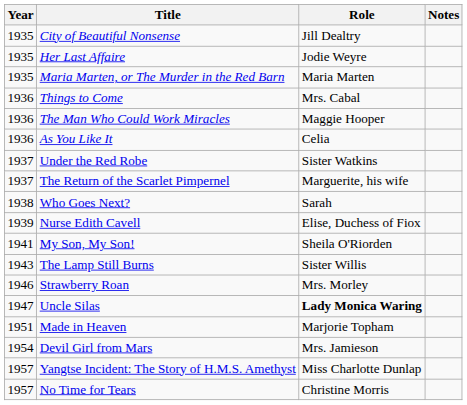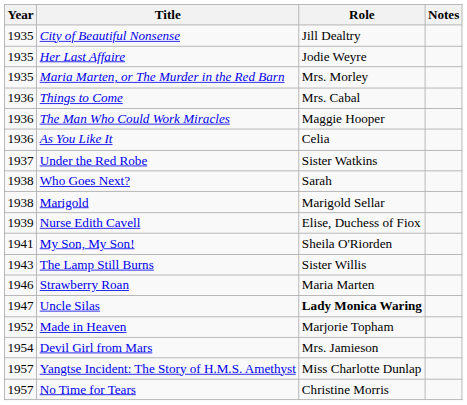 <table class="wikitable">
 <tr>
 <th>Year</th>
 <th>Title</th>
 <th>Role</th>
 <th>Notes</th>
 </tr>
 <tr>
 <td>1935</td>
 <td><em><a href='#'>City of Beautiful Nonsense</a></em></td>
 <td>Jill Dealtry</td>
 <td></td>
 </tr>
 <tr>
 <td>1935</td>
 <td><em><a href='#'>Her Last Affaire</a></em></td>
 <td>Jodie Weyre</td>
 <td></td>
 </tr>
 <tr>
 <td>1935</td>
 <td><em><a href='#'>Maria Marten, or The Murder in the Red Barn</a></em></td>
-<td>Maria Marten</td>
+<td>Mrs. Morley</td>
 <td></td>
 </tr>
 <tr>
 <td>1936</td>
 <td><em><a href='#'>Things to Come</a></em></td>
 <td>Mrs. Cabal</td>
 <td></td>
 </tr>
 <tr>
 <td>1936</td>
 <td><em><a href='#'>The Man Who Could Work Miracles</a></em></td>
 <td>Maggie Hooper</td>
 <td></td>
 </tr>
 <tr>
 <td>1936</td>
 <td><em><a href='#'>As You Like It</a></td>
 <td>Celia</td>
 <td></td>
 </tr>
 <tr>
 <td>1937</td>
 <td></em><a href='#'>Under the Red Robe</a><em></td>
 <td>Sister Watkins</td>
 <td></td>
 </tr>
 <tr>
-<td>1937</td>
-<td></em><a href='#'>The Return of the Scarlet Pimpernel</a><em></td>
-<td>Marguerite, his wife</td>
+<td>1938</td>
+<td></em><a href='#'>Who Goes Next?</a><em></td>
+<td>Sarah</td>
 <td></td>
 </tr>
 <tr>
 <td>1938</td>
-<td></em><a href='#'>Who Goes Next?</a><em></td>
-<td>Sarah</td>
+<td></em><a href='#'>Marigold</a><em></td>
+<td>Marigold Sellar</td>
 <td></td>
 </tr>
 <tr>
 <td>1939</td>
 <td></em><a href='#'>Nurse Edith Cavell</a><em></td>
 <td>Elise, Duchess of Fiox</td>
 <td></td>
 </tr>
 <tr>
 <td>1941</td>
 <td></em><a href='#'>My Son, My Son!</a><em></td>
 <td>Sheila O'Riorden</td>
 <td></td>
 </tr>
 <tr>
 <td>1943</td>
 <td></em><a href='#'>The Lamp Still Burns</a><em></td>
 <td>Sister Willis</td>
 <td></td>
 </tr>
 <tr>
 <td>1946</td>
 <td></em><a href='#'>Strawberry Roan</a><em></td>
-<td>Mrs. Morley</td>
+<td>Maria Marten</td>
 <td></td>
 </tr>
 <tr>
 <td>1947</td>
 <td></em><a href='#'>Uncle Silas</a><em></td>
 <td><strong>Lady Monica Waring</strong></td>
 <td></td>
 </tr>
 <tr>
-<td>1951</td>
+<td>1952</td>
 <td></em><a href='#'>Made in Heaven</a><em></td>
 <td>Marjorie Topham</td>
 <td></td>
 </tr>
 <tr>
 <td>1954</td>
 <td></em><a href='#'>Devil Girl from Mars</a><em></td>
 <td>Mrs. Jamieson</td>
 <td></td>
 </tr>
 <tr>
 <td>1957</td>
 <td></em><a href='#'>Yangtse Incident: The Story of H.M.S. Amethyst</a><em></td>
 <td>Miss Charlotte Dunlap</td>
 <td></td>
 </tr>
 <tr>
 <td>1957</td>
 <td></em><a href='#'>No Time for Tears</a><em></td>
 <td>Christine Morris</td>
 <td></td>
 </tr>
 </table>
